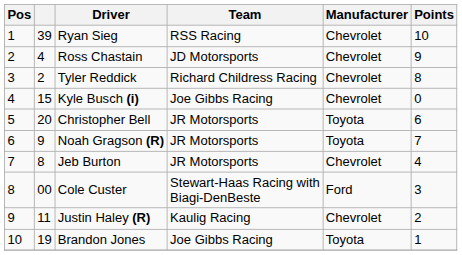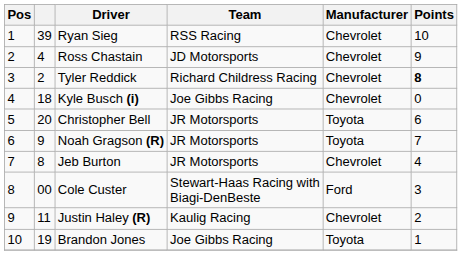 <table class="wikitable" style="font-size:98%">
 <tr>
 <th>Pos</th>
 <th></th>
 <th>Driver</th>
 <th>Team</th>
 <th>Manufacturer</th>
 <th>Points</th>
 </tr>
 <tr>
 <td>1</td>
 <td>39</td>
 <td>Ryan Sieg</td>
 <td>RSS Racing</td>
 <td>Chevrolet</td>
 <td>10</td>
 </tr>
 <tr>
 <td>2</td>
 <td>4</td>
 <td>Ross Chastain</td>
 <td>JD Motorsports</td>
 <td>Chevrolet</td>
 <td>9</td>
 </tr>
 <tr>
 <td>3</td>
 <td>2</td>
 <td>Tyler Reddick</td>
 <td>Richard Childress Racing</td>
 <td>Chevrolet</td>
-<td>8</td>
+<td><strong>8</strong></td>
 </tr>
 <tr>
 <td>4</td>
-<td>15</td>
+<td>18</td>
 <td>Kyle Busch <strong>(i)</strong></td>
 <td>Joe Gibbs Racing</td>
 <td>Chevrolet</td>
 <td>0</td>
 </tr>
 <tr>
 <td>5</td>
 <td>20</td>
 <td>Christopher Bell</td>
 <td>JR Motorsports</td>
 <td>Toyota</td>
 <td>6</td>
 </tr>
 <tr>
 <td>6</td>
 <td>9</td>
 <td>Noah Gragson <strong>(R)</strong></td>
 <td>JR Motorsports</td>
 <td>Toyota</td>
 <td>7</td>
 </tr>
 <tr>
 <td>7</td>
 <td>8</td>
 <td>Jeb Burton</td>
 <td>JR Motorsports</td>
 <td>Chevrolet</td>
 <td>4</td>
 </tr>
 <tr>
 <td>8</td>
 <td>00</td>
 <td>Cole Custer</td>
 <td>Stewart-Haas Racing with<br>Biagi-DenBeste</td>
 <td>Ford</td>
 <td>3</td>
 </tr>
 <tr>
 <td>9</td>
 <td>11</td>
 <td>Justin Haley <strong>(R)</strong></td>
 <td>Kaulig Racing</td>
 <td>Chevrolet</td>
 <td>2</td>
 </tr>
 <tr>
 <td>10</td>
 <td>19</td>
 <td>Brandon Jones</td>
 <td>Joe Gibbs Racing</td>
 <td>Toyota</td>
 <td>1</td>
 </tr>
 <tr>
 </tr>
 </table>
